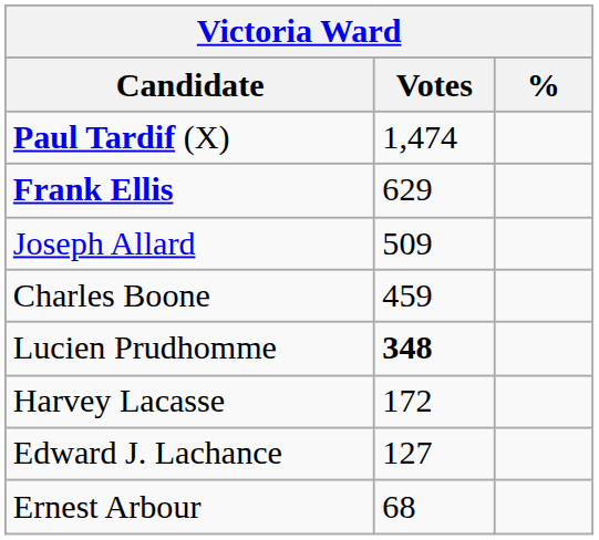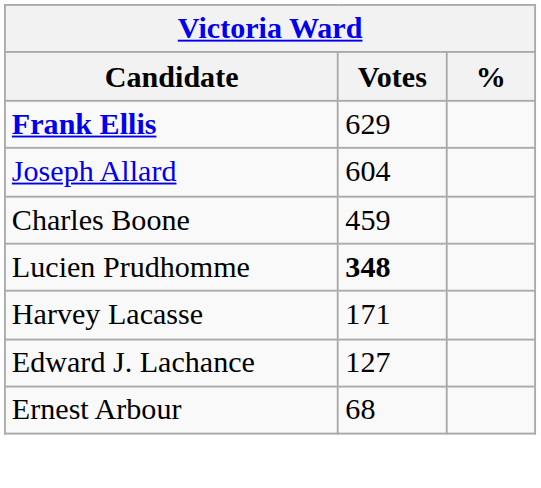 <table class="wikitable">
 <tr>
 <th colspan="3"><a href='#'>Victoria Ward</a></th>
 </tr>
 <tr>
 <th style="width: 170px">Candidate</th>
 <th style="width: 50px">Votes</th>
 <th style="width: 40px">%</th>
 </tr>
 <tr>
-<td><strong><a href='#'>Paul Tardif</a></strong> (X)</td>
-<td>1,474</td>
-<td></td>
-</tr>
-<tr>
 <td><strong><a href='#'>Frank Ellis</a></strong></td>
 <td>629</td>
 </tr>
 <tr>
 <td><a href='#'>Joseph Allard</a></td>
-<td>509</td>
+<td>604</td>
 <td></td>
 </tr>
 <tr>
 <td>Charles Boone</td>
 <td>459</td>
 <td></td>
 </tr>
 <tr>
 <td>Lucien Prudhomme</td>
 <td><strong>348</strong></td>
 </tr>
 <tr>
 <td>Harvey Lacasse</td>
-<td>172</td>
+<td>171</td>
 <td></td>
 </tr>
 <tr>
 <td>Edward J. Lachance</td>
 <td>127</td>
 <td></td>
 </tr>
 <tr>
 <td>Ernest Arbour</td>
 <td>68</td>
 <td></td>
 </tr>
 </table>
